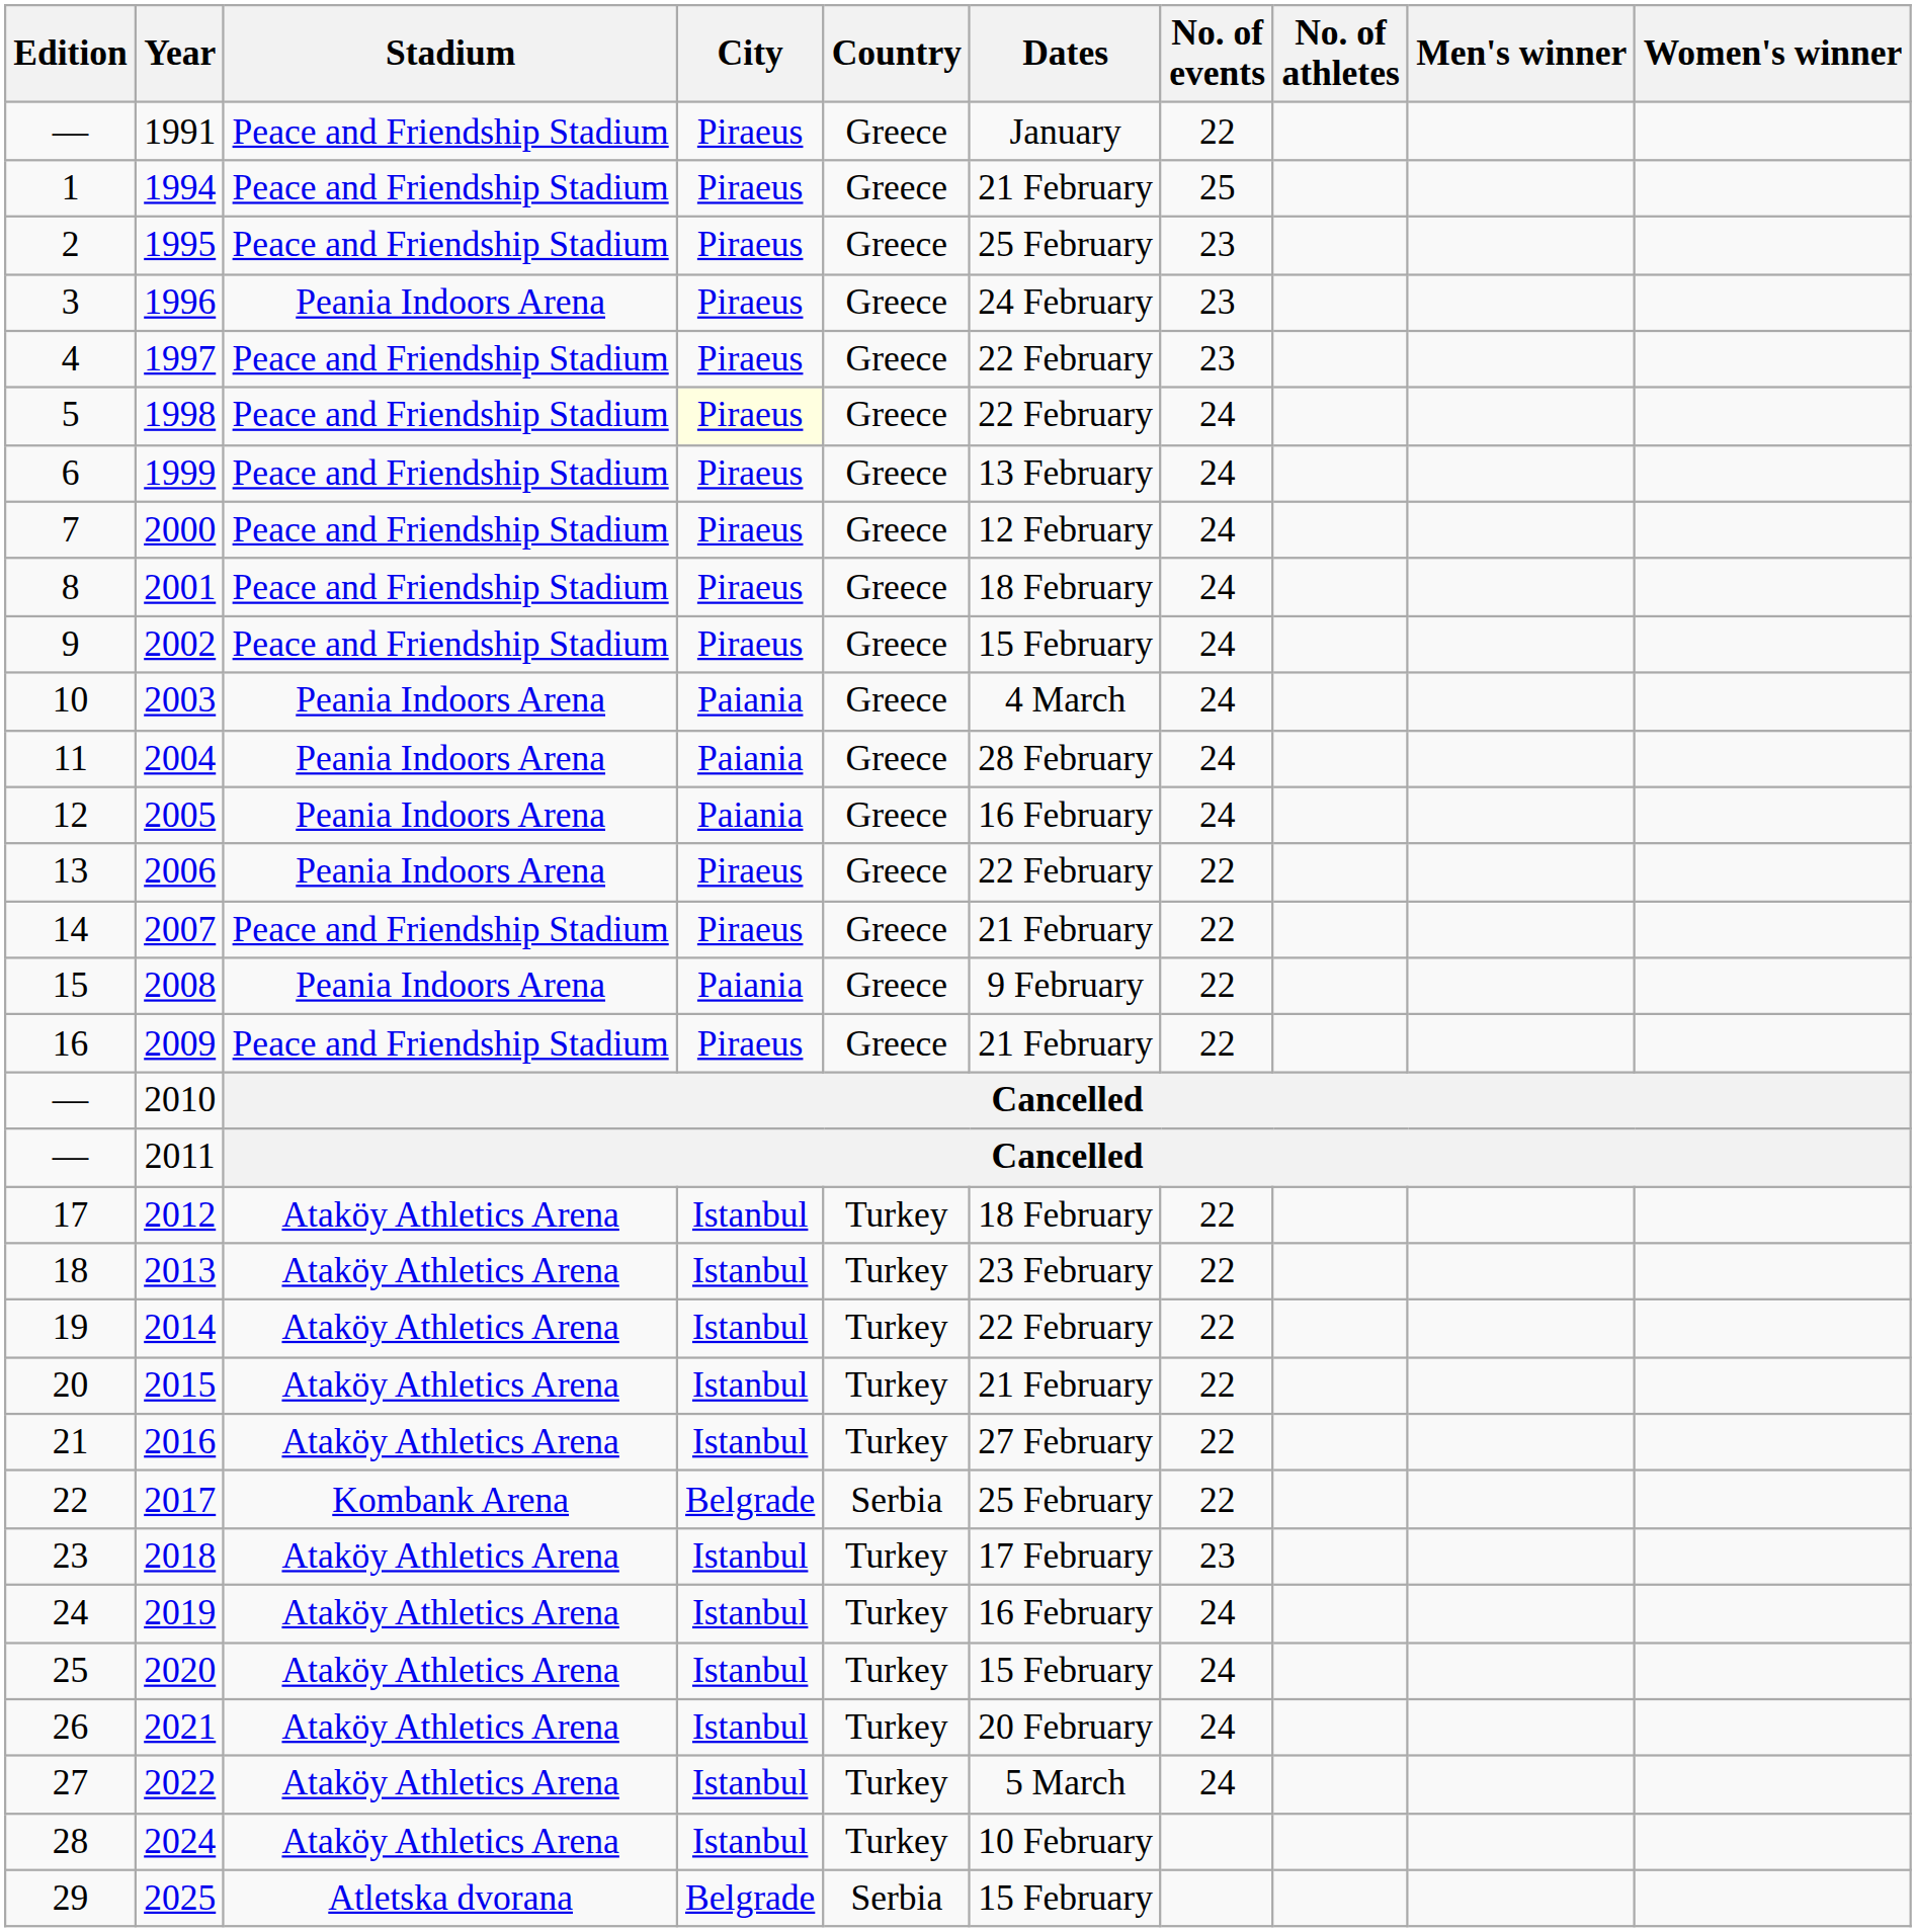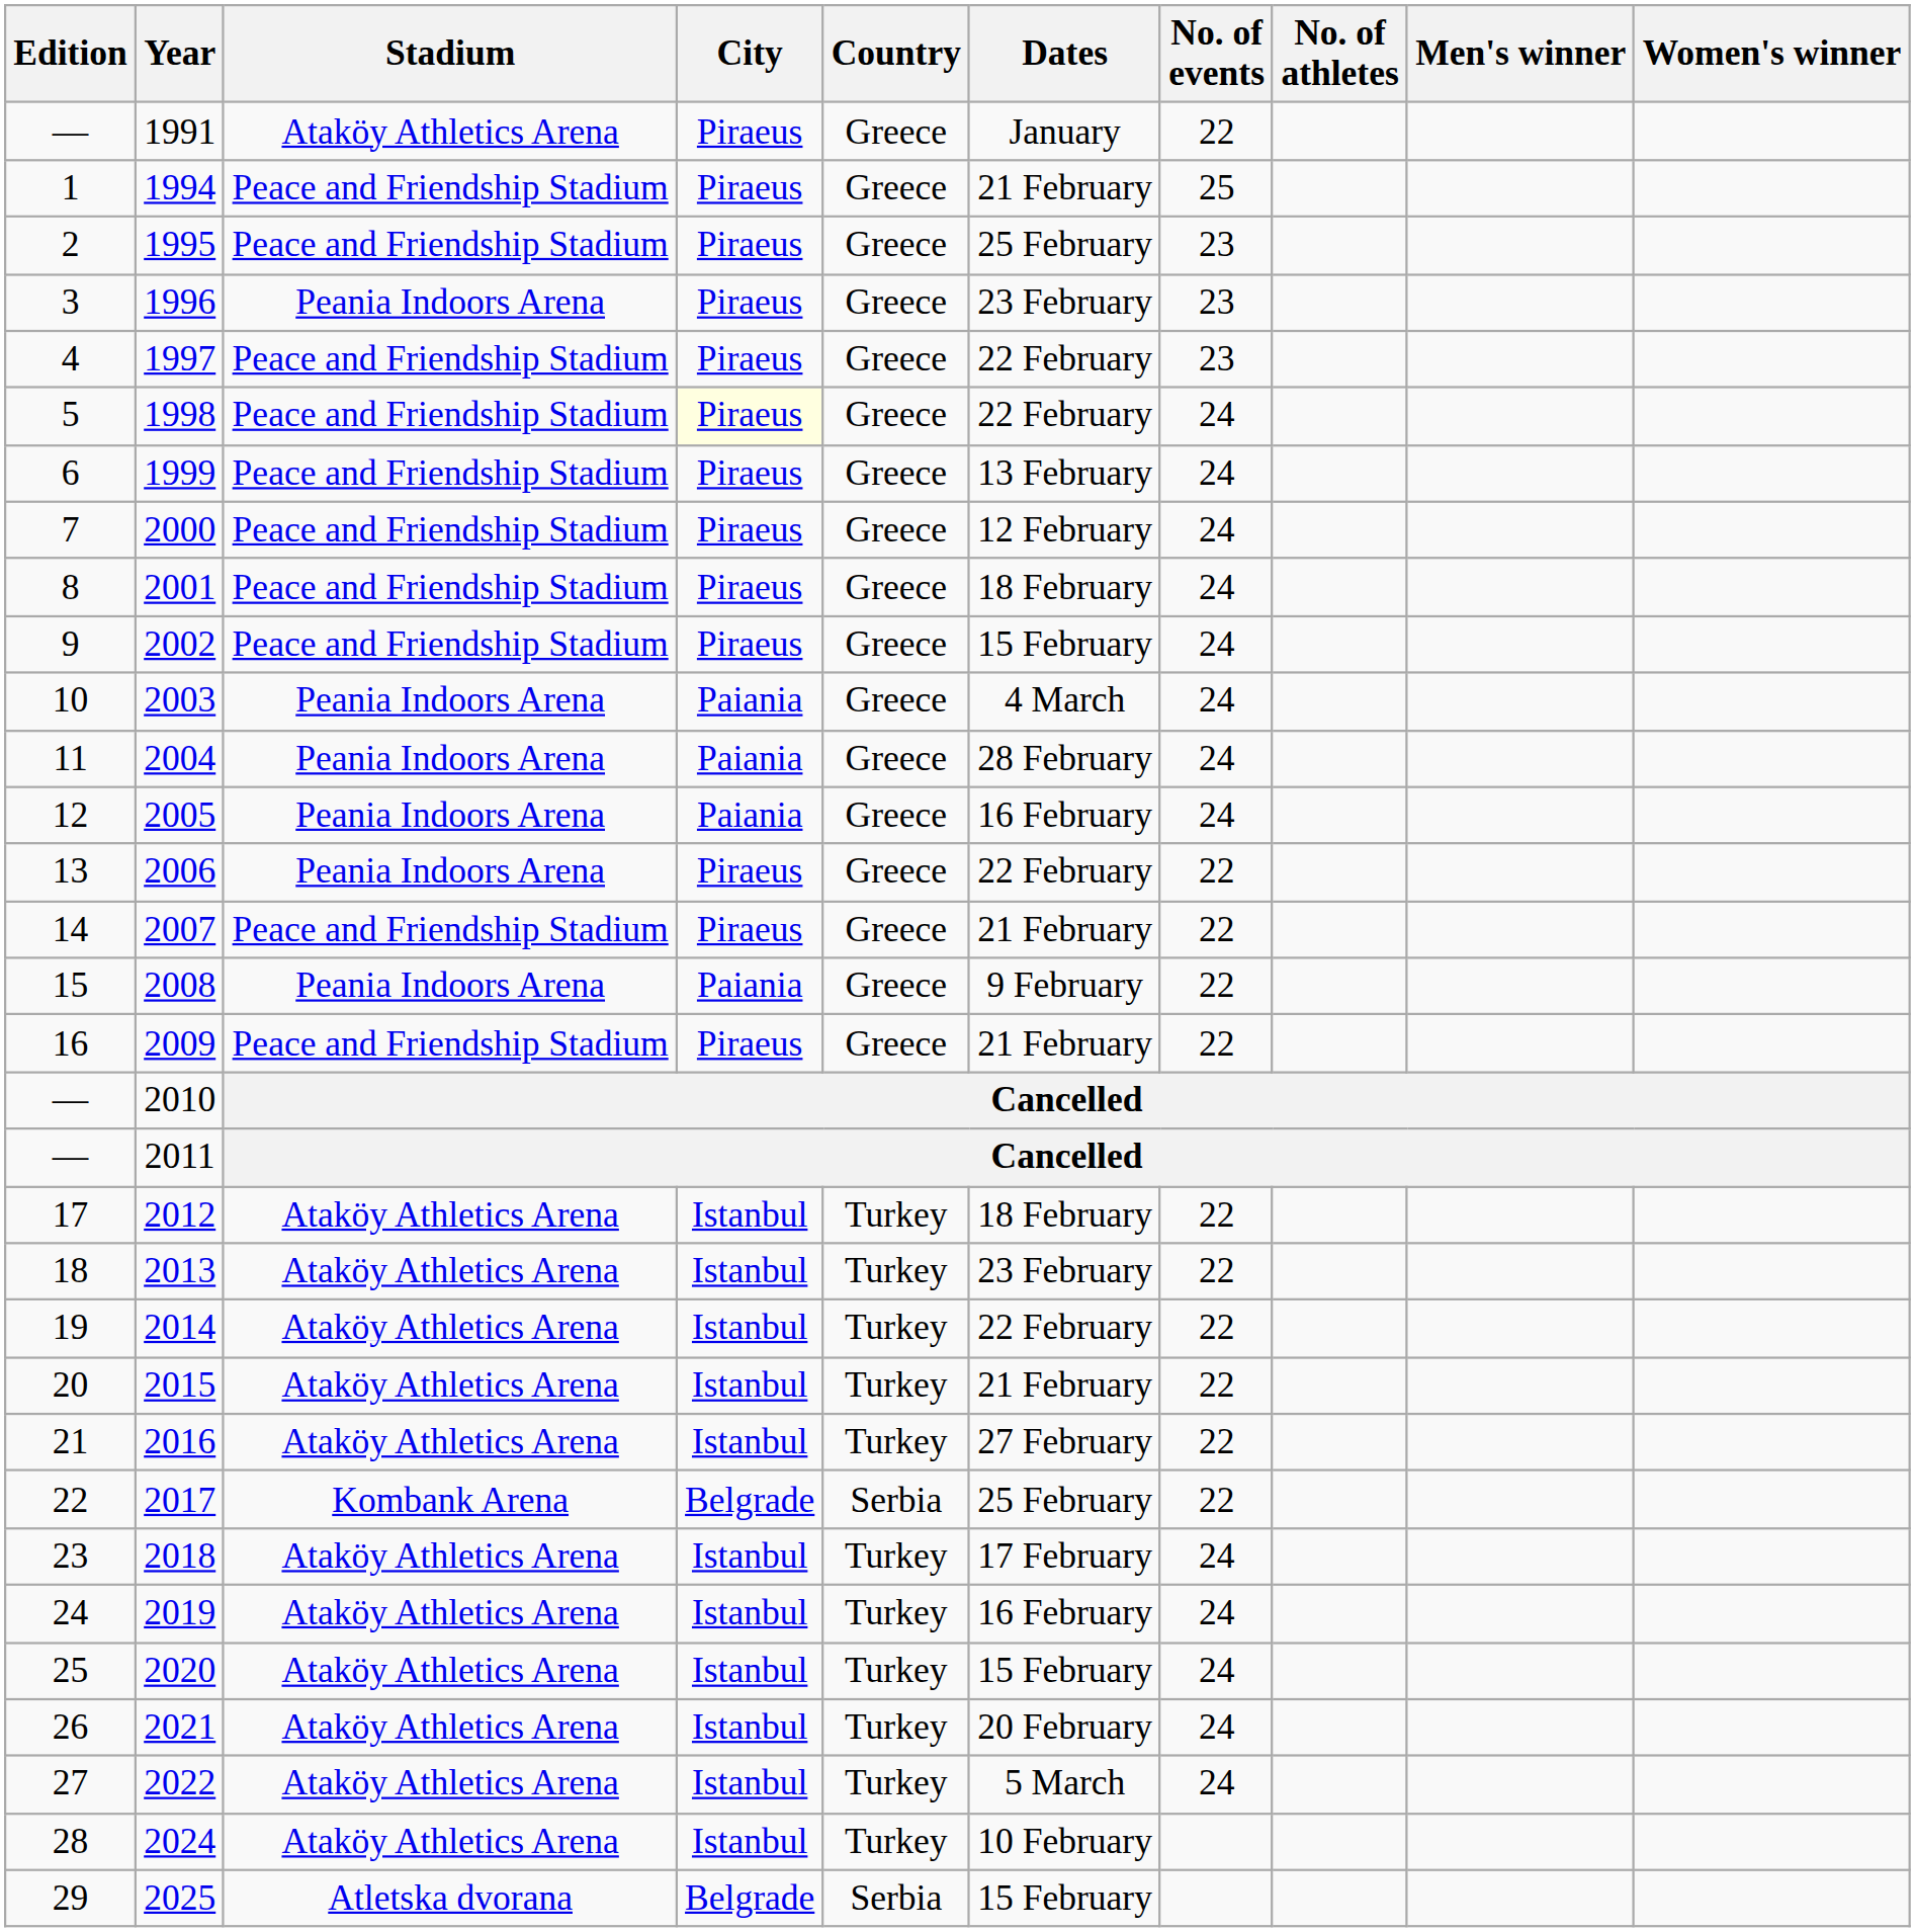 <table class="wikitable" style="text-align:center">
 <tr>
 <th align=center>Edition</th>
 <th>Year</th>
 <th>Stadium</th>
 <th>City</th>
 <th>Country</th>
 <th>Dates</th>
 <th>No. of<br>events</th>
 <th>No. of<br>athletes</th>
 <th>Men's winner</th>
 <th>Women's winner</th>
 </tr>
 <tr>
 <td>—</td>
 <td>1991</td>
-<td><a href='#'>Peace and Friendship Stadium</a></td>
+<td><a href='#'>Ataköy Athletics Arena</a></td>
 <td><a href='#'>Piraeus</a></td>
 <td>Greece</td>
 <td>January</td>
 <td>22</td>
 <td></td>
 <td align=left></td>
 <td align=left></td>
 </tr>
 <tr>
 <td>1</td>
 <td><a href='#'>1994</a></td>
 <td><a href='#'>Peace and Friendship Stadium</a></td>
 <td><a href='#'>Piraeus</a></td>
 <td>Greece</td>
 <td>21 February</td>
 <td>25</td>
 <td></td>
 <td align=left></td>
 <td align=left></td>
 </tr>
 <tr>
 <td>2</td>
 <td><a href='#'>1995</a></td>
 <td><a href='#'>Peace and Friendship Stadium</a></td>
 <td><a href='#'>Piraeus</a></td>
 <td>Greece</td>
 <td>25 February</td>
 <td>23</td>
 <td></td>
 <td align=left></td>
 <td align=left></td>
 </tr>
 <tr>
 <td>3</td>
 <td><a href='#'>1996</a></td>
 <td><a href='#'>Peania Indoors Arena</a></td>
 <td><a href='#'>Piraeus</a></td>
 <td>Greece</td>
-<td>24 February</td>
+<td>23 February</td>
 <td>23</td>
 <td></td>
 <td align=left></td>
 <td align=left></td>
 </tr>
 <tr>
 <td>4</td>
 <td><a href='#'>1997</a></td>
 <td><a href='#'>Peace and Friendship Stadium</a></td>
 <td><a href='#'>Piraeus</a></td>
 <td>Greece</td>
 <td>22 February</td>
 <td>23</td>
 <td></td>
 <td align=left></td>
 <td align=left></td>
 </tr>
 <tr>
 <td>5</td>
 <td><a href='#'>1998</a></td>
 <td><a href='#'>Peace and Friendship Stadium</a></td>
 <td style="background: lightyellow;"><a href='#'>Piraeus</a></td>
 <td>Greece</td>
 <td>22 February</td>
 <td>24</td>
 <td></td>
 <td align=left></td>
 <td align=left></td>
 </tr>
 <tr>
 <td>6</td>
 <td><a href='#'>1999</a></td>
 <td><a href='#'>Peace and Friendship Stadium</a></td>
 <td><a href='#'>Piraeus</a></td>
 <td>Greece</td>
 <td>13 February</td>
 <td>24</td>
 <td></td>
 <td align=left></td>
 <td align=left></td>
 </tr>
 <tr>
 <td>7</td>
 <td><a href='#'>2000</a></td>
 <td><a href='#'>Peace and Friendship Stadium</a></td>
 <td><a href='#'>Piraeus</a></td>
 <td>Greece</td>
 <td>12 February</td>
 <td>24</td>
 <td></td>
 <td align=left></td>
 <td align=left></td>
 </tr>
 <tr>
 <td>8</td>
 <td><a href='#'>2001</a></td>
 <td><a href='#'>Peace and Friendship Stadium</a></td>
 <td><a href='#'>Piraeus</a></td>
 <td>Greece</td>
 <td>18 February</td>
 <td>24</td>
 <td></td>
 <td align=left></td>
 <td align=left></td>
 </tr>
 <tr>
 <td>9</td>
 <td><a href='#'>2002</a></td>
 <td><a href='#'>Peace and Friendship Stadium</a></td>
 <td><a href='#'>Piraeus</a></td>
 <td>Greece</td>
 <td>15 February</td>
 <td>24</td>
 <td></td>
 <td align=left></td>
 <td align=left></td>
 </tr>
 <tr>
 <td>10</td>
 <td><a href='#'>2003</a></td>
 <td><a href='#'>Peania Indoors Arena</a></td>
 <td><a href='#'>Paiania</a></td>
 <td>Greece</td>
 <td>4 March</td>
 <td>24</td>
 <td></td>
 <td align=left></td>
 <td align=left></td>
 </tr>
 <tr>
 <td>11</td>
 <td><a href='#'>2004</a></td>
 <td><a href='#'>Peania Indoors Arena</a></td>
 <td><a href='#'>Paiania</a></td>
 <td>Greece</td>
 <td>28 February</td>
 <td>24</td>
 <td></td>
 <td align=left></td>
 <td align=left></td>
 </tr>
 <tr>
 <td>12</td>
 <td><a href='#'>2005</a></td>
 <td><a href='#'>Peania Indoors Arena</a></td>
 <td><a href='#'>Paiania</a></td>
 <td>Greece</td>
 <td>16 February</td>
 <td>24</td>
 <td></td>
 <td align=left></td>
 <td align=left></td>
 </tr>
 <tr>
 <td>13</td>
 <td><a href='#'>2006</a></td>
 <td><a href='#'>Peania Indoors Arena</a></td>
 <td><a href='#'>Piraeus</a></td>
 <td>Greece</td>
 <td>22 February</td>
 <td>22</td>
 <td></td>
 <td align=left></td>
 <td align=left></td>
 </tr>
 <tr>
 <td>14</td>
 <td><a href='#'>2007</a></td>
 <td><a href='#'>Peace and Friendship Stadium</a></td>
 <td><a href='#'>Piraeus</a></td>
 <td>Greece</td>
 <td>21 February</td>
 <td>22</td>
 <td></td>
 <td align=left></td>
 <td align=left></td>
 </tr>
 <tr>
 <td>15</td>
 <td><a href='#'>2008</a></td>
 <td><a href='#'>Peania Indoors Arena</a></td>
 <td><a href='#'>Paiania</a></td>
 <td>Greece</td>
 <td>9 February</td>
 <td>22</td>
 <td></td>
 <td align=left></td>
 <td align=left></td>
 </tr>
 <tr>
 <td>16</td>
 <td><a href='#'>2009</a></td>
 <td><a href='#'>Peace and Friendship Stadium</a></td>
 <td><a href='#'>Piraeus</a></td>
 <td>Greece</td>
 <td>21 February</td>
 <td>22</td>
 <td></td>
 <td align=left></td>
 <td align=left></td>
 </tr>
 <tr>
 <td>—</td>
 <td>2010</td>
 <th colspan=8>Cancelled</th>
 </tr>
 <tr>
 <td>—</td>
 <td>2011</td>
 <th colspan=8>Cancelled</th>
 </tr>
 <tr>
 <td>17</td>
 <td><a href='#'>2012</a></td>
 <td><a href='#'>Ataköy Athletics Arena</a></td>
 <td><a href='#'>Istanbul</a></td>
 <td>Turkey</td>
 <td>18 February</td>
 <td>22</td>
 <td></td>
 <td align=left></td>
 <td align=left></td>
 </tr>
 <tr>
 <td>18</td>
 <td><a href='#'>2013</a></td>
 <td><a href='#'>Ataköy Athletics Arena</a></td>
 <td><a href='#'>Istanbul</a></td>
 <td>Turkey</td>
 <td>23 February</td>
 <td>22</td>
 <td></td>
 <td align=left></td>
 <td align=left></td>
 </tr>
 <tr>
 <td>19</td>
 <td><a href='#'>2014</a></td>
 <td><a href='#'>Ataköy Athletics Arena</a></td>
 <td><a href='#'>Istanbul</a></td>
 <td>Turkey</td>
 <td>22 February</td>
 <td>22</td>
 <td></td>
 <td align=left></td>
 <td align=left></td>
 </tr>
 <tr>
 <td>20</td>
 <td><a href='#'>2015</a></td>
 <td><a href='#'>Ataköy Athletics Arena</a></td>
 <td><a href='#'>Istanbul</a></td>
 <td>Turkey</td>
 <td>21 February</td>
 <td>22</td>
 <td></td>
 <td align=left></td>
 <td align=left></td>
 </tr>
 <tr>
 <td>21</td>
 <td><a href='#'>2016</a></td>
 <td><a href='#'>Ataköy Athletics Arena</a></td>
 <td><a href='#'>Istanbul</a></td>
 <td>Turkey</td>
 <td>27 February</td>
 <td>22</td>
 <td></td>
 <td align=left></td>
 <td align=left></td>
 </tr>
 <tr>
 <td>22</td>
 <td><a href='#'>2017</a></td>
 <td><a href='#'>Kombank Arena</a></td>
 <td><a href='#'>Belgrade</a></td>
 <td>Serbia</td>
 <td>25 February</td>
 <td>22</td>
 <td></td>
 <td align=left></td>
 <td align=left></td>
 </tr>
 <tr>
 <td>23</td>
 <td><a href='#'>2018</a></td>
 <td><a href='#'>Ataköy Athletics Arena</a></td>
 <td><a href='#'>Istanbul</a></td>
 <td>Turkey</td>
 <td>17 February</td>
-<td>23</td>
+<td>24</td>
 <td></td>
 <td align=left></td>
 <td align=left></td>
 </tr>
 <tr>
 <td>24</td>
 <td><a href='#'>2019</a></td>
 <td><a href='#'>Ataköy Athletics Arena</a></td>
 <td><a href='#'>Istanbul</a></td>
 <td>Turkey</td>
 <td>16 February</td>
 <td>24</td>
 <td></td>
 <td align=left></td>
 <td align=left></td>
 </tr>
 <tr>
 <td>25</td>
 <td><a href='#'>2020</a></td>
 <td><a href='#'>Ataköy Athletics Arena</a></td>
 <td><a href='#'>Istanbul</a></td>
 <td>Turkey</td>
 <td>15 February</td>
 <td>24</td>
 <td></td>
 <td align=left></td>
 <td align=left></td>
 </tr>
 <tr>
 <td>26</td>
 <td><a href='#'>2021</a></td>
 <td><a href='#'>Ataköy Athletics Arena</a></td>
 <td><a href='#'>Istanbul</a></td>
 <td>Turkey</td>
 <td>20 February</td>
 <td>24</td>
 <td></td>
 <td align=left></td>
 <td align=left></td>
 </tr>
 <tr>
 <td>27</td>
 <td><a href='#'>2022</a></td>
 <td><a href='#'>Ataköy Athletics Arena</a></td>
 <td><a href='#'>Istanbul</a></td>
 <td>Turkey</td>
 <td>5 March</td>
 <td>24</td>
 <td></td>
 <td align=left></td>
 <td align=left></td>
 </tr>
 <tr>
 <td>28</td>
 <td><a href='#'>2024</a></td>
 <td><a href='#'>Ataköy Athletics Arena</a></td>
 <td><a href='#'>Istanbul</a></td>
 <td>Turkey</td>
 <td>10 February</td>
 <td></td>
 <td></td>
 <td align=left></td>
 <td align=left></td>
 </tr>
 <tr>
 <td>29</td>
 <td><a href='#'>2025</a></td>
 <td><a href='#'>Atletska dvorana</a></td>
 <td><a href='#'>Belgrade</a></td>
 <td>Serbia</td>
 <td>15 February</td>
 <td></td>
 <td></td>
 <td align=left></td>
 <td align=left></td>
 </tr>
 </table>
